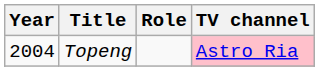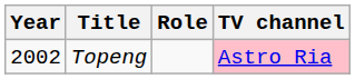 <table class="wikitable">
 <tr>
 <th>Year</th>
 <th>Title</th>
 <th>Role</th>
 <th>TV channel</th>
 </tr>
 <tr>
-<td>2004</td>
+<td>2002</td>
 <td><em>Topeng</em></td>
 <td></td>
 <td style="background: pink;"><a href='#'>Astro Ria</a></td>
 </tr>
 </table>
